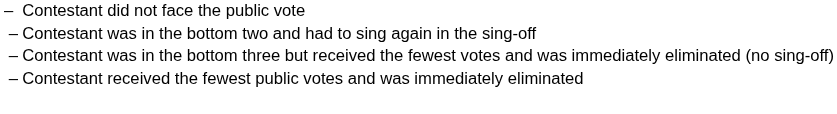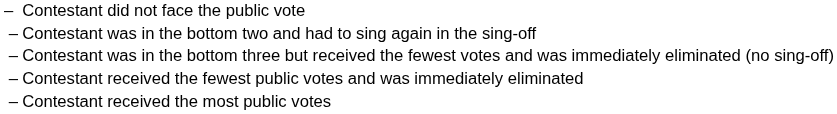 <table>
 <tr>
 <td> –</td>
 <td>Contestant did not face the public vote</td>
 </tr>
 <tr>
 <td> –</td>
 <td>Contestant was in the bottom two and had to sing again in the sing-off</td>
 </tr>
 <tr>
 <td> –</td>
 <td>Contestant was in the bottom three but received the fewest votes and was immediately eliminated (no sing-off)</td>
 </tr>
 <tr>
 <td> –</td>
 <td>Contestant received the fewest public votes and was immediately eliminated</td>
 </tr>
 <tr>
+<td> –</td>
+<td>Contestant received the most public votes</td>
+</tr>
+<tr>
 </tr>
 </table>
